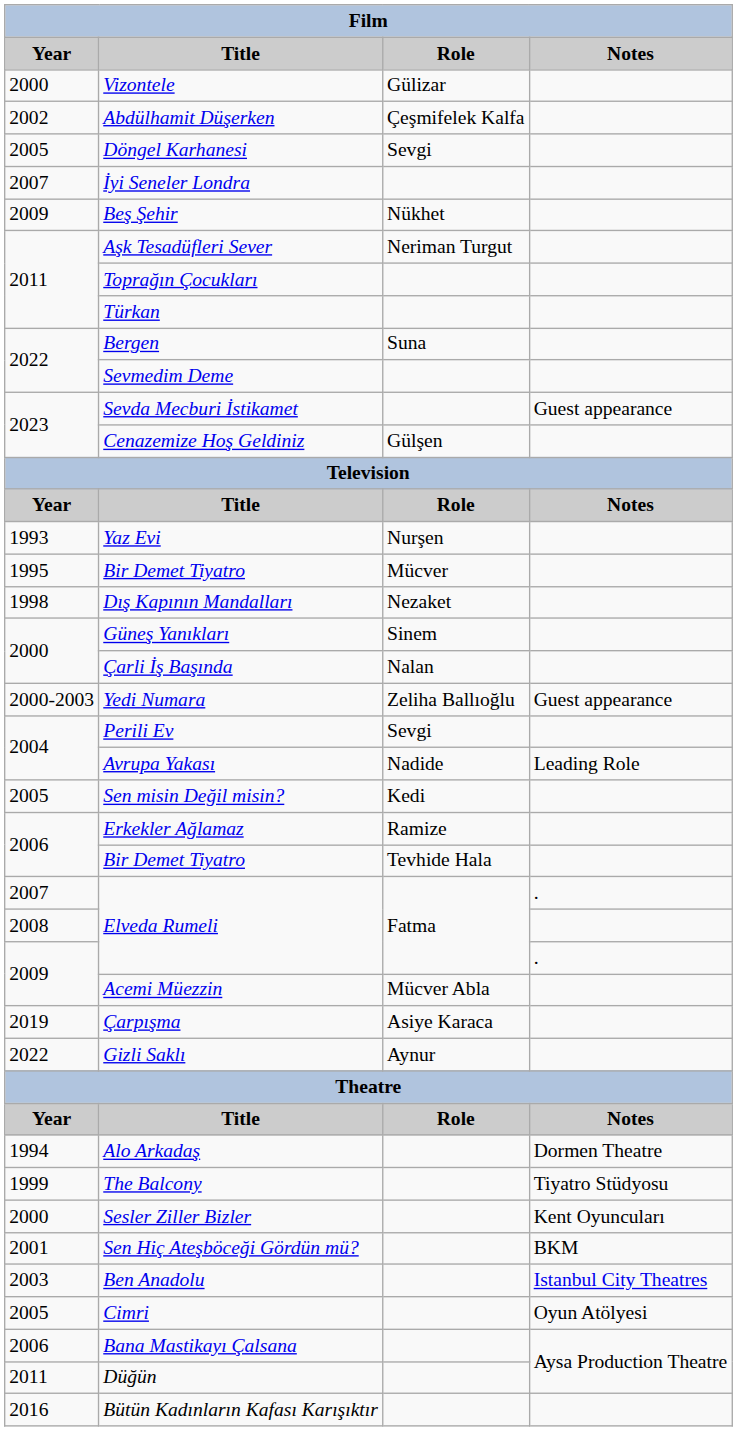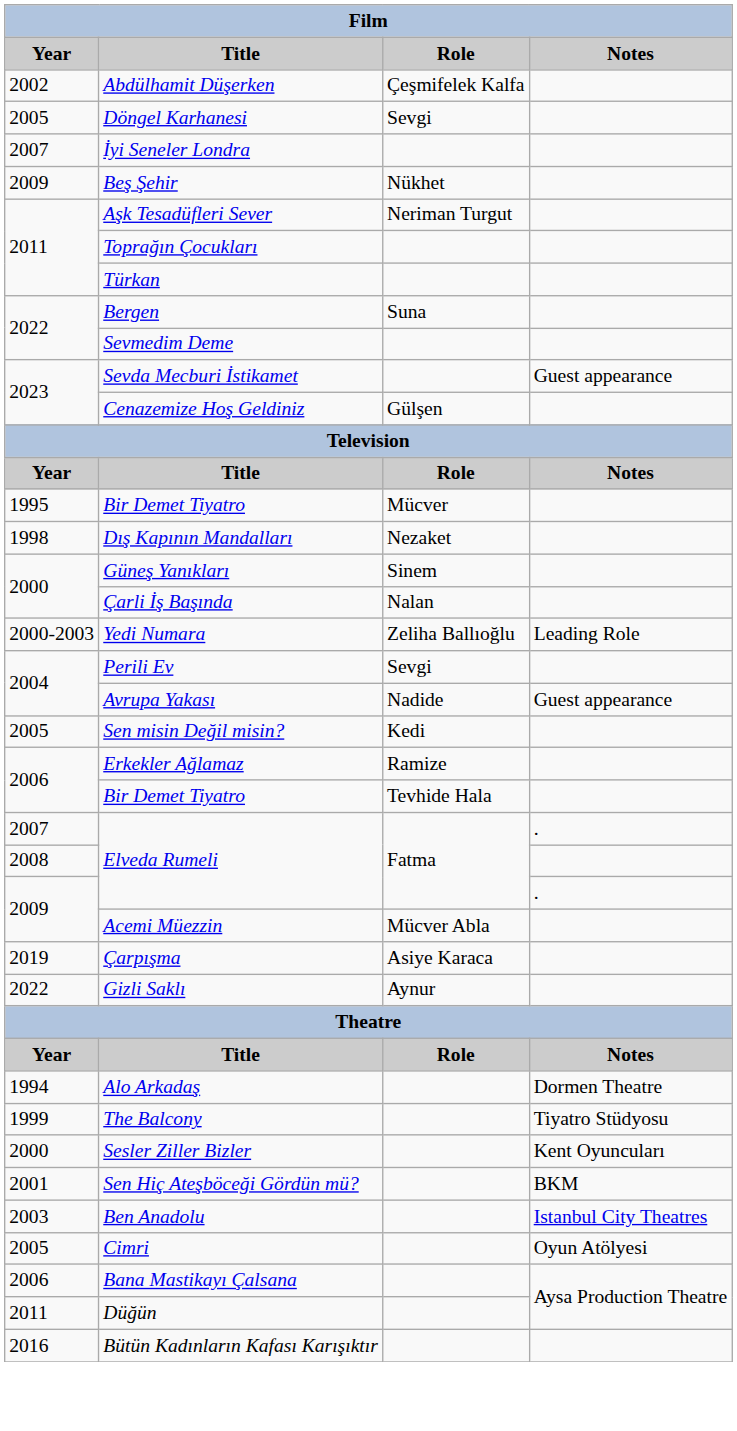 <table class="wikitable" style="font-size:90%">
 <tr>
 <th colspan="4" style="background:LightSteelBlue">Film</th>
 </tr>
 <tr>
 <th style="background:#CCCCCC">Year</th>
 <th style="background:#CCCCCC">Title</th>
 <th style="background:#CCCCCC">Role</th>
 <th style="background:#CCCCCC">Notes</th>
-</tr>
-<tr>
-<td>2000</td>
-<td><em><a href='#'>Vizontele</a></em></td>
-<td>Gülizar</td>
-<td></td>
 </tr>
 <tr>
 <td>2002</td>
 <td><em><a href='#'>Abdülhamit Düşerken</a></em></td>
 <td>Çeşmifelek Kalfa</td>
 <td></td>
 </tr>
 <tr>
 <td>2005</td>
 <td><em><a href='#'>Döngel Karhanesi</a></em></td>
 <td>Sevgi</td>
 <td></td>
 </tr>
 <tr>
 <td>2007</td>
 <td><em><a href='#'>İyi Seneler Londra</a></em></td>
 <td></td>
 <td></td>
 </tr>
 <tr>
 <td>2009</td>
 <td><em><a href='#'>Beş Şehir</a></em></td>
 <td>Nükhet</td>
 <td></td>
 </tr>
 <tr>
 <td rowspan="3">2011</td>
 <td><em><a href='#'>Aşk Tesadüfleri Sever</a></em></td>
 <td>Neriman Turgut</td>
 <td></td>
 </tr>
 <tr>
 <td><em><a href='#'>Toprağın Çocukları</a></em></td>
 <td></td>
 <td></td>
 </tr>
 <tr>
 <td><em><a href='#'>Türkan</a></em></td>
 <td></td>
 <td></td>
 </tr>
 <tr>
 <td rowspan="2">2022</td>
 <td><em><a href='#'>Bergen</a></em></td>
 <td>Suna</td>
 <td></td>
 </tr>
 <tr>
 <td><em><a href='#'>Sevmedim Deme</a></em></td>
 <td></td>
 <td></td>
 </tr>
 <tr>
 <td rowspan="2">2023</td>
 <td><em><a href='#'>Sevda Mecburi İstikamet</a></em></td>
 <td></td>
 <td>Guest appearance</td>
 </tr>
 <tr>
 <td><em><a href='#'>Cenazemize Hoş Geldiniz</a></em></td>
 <td>Gülşen</td>
 <td></td>
 </tr>
 <tr>
 <th colspan=4 style="background:LightSteelBlue">Television</th>
 </tr>
 <tr>
 <th style="background:#CCCCCC">Year</th>
 <th style="background:#CCCCCC">Title</th>
 <th style="background:#CCCCCC">Role</th>
 <th style="background:#CCCCCC">Notes</th>
 </tr>
 <tr>
-<td>1993</td>
-<td><em><a href='#'>Yaz Evi</a></em></td>
-<td>Nurşen</td>
-<td></td>
-</tr>
-<tr>
 <td>1995</td>
 <td><em><a href='#'>Bir Demet Tiyatro</a></em></td>
 <td>Mücver</td>
 <td></td>
 </tr>
 <tr>
 <td>1998</td>
 <td><em><a href='#'>Dış Kapının Mandalları</a></em></td>
 <td>Nezaket</td>
 <td></td>
 </tr>
 <tr>
 <td rowspan="2">2000</td>
 <td><em><a href='#'>Güneş Yanıkları</a></em></td>
 <td>Sinem</td>
 <td></td>
 </tr>
 <tr>
 <td><em><a href='#'>Çarli İş Başında</a></em></td>
 <td>Nalan</td>
 <td></td>
 </tr>
 <tr>
 <td>2000-2003</td>
 <td><em><a href='#'>Yedi Numara</a></em></td>
 <td>Zeliha Ballıoğlu</td>
-<td>Guest appearance</td>
+<td>Leading Role</td>
 </tr>
 <tr>
 <td rowspan="2">2004</td>
 <td><em><a href='#'>Perili Ev</a></em></td>
 <td>Sevgi</td>
 <td></td>
 </tr>
 <tr>
 <td><em><a href='#'>Avrupa Yakası</a></em></td>
 <td>Nadide</td>
-<td>Leading Role</td>
+<td>Guest appearance</td>
 </tr>
 <tr>
 <td>2005</td>
 <td><em><a href='#'>Sen misin Değil misin?</a></em></td>
 <td>Kedi</td>
 <td></td>
 </tr>
 <tr>
 <td rowspan="2">2006</td>
 <td><em><a href='#'>Erkekler Ağlamaz</a></em></td>
 <td>Ramize</td>
 <td></td>
 </tr>
 <tr>
 <td><em><a href='#'>Bir Demet Tiyatro</a></em></td>
 <td>Tevhide Hala</td>
 <td></td>
 </tr>
 <tr>
 <td>2007</td>
 <td rowspan="3"><em><a href='#'>Elveda Rumeli</a></em></td>
 <td rowspan="3">Fatma</td>
 <td>.</td>
 </tr>
 <tr>
 <td>2008</td>
 <td></td>
 </tr>
 <tr>
 <td rowspan="2">2009</td>
 <td>.</td>
 </tr>
 <tr>
 <td><em><a href='#'>Acemi Müezzin</a></em></td>
 <td>Mücver Abla</td>
 <td></td>
 </tr>
 <tr>
 <td>2019</td>
 <td><em><a href='#'>Çarpışma</a></em></td>
 <td>Asiye Karaca</td>
 <td></td>
 </tr>
 <tr>
 <td>2022</td>
 <td><em><a href='#'>Gizli Saklı</a></em></td>
 <td>Aynur</td>
 <td></td>
 </tr>
 <tr>
 <th colspan=4 style="background:LightSteelBlue">Theatre</th>
 </tr>
 <tr>
 <th style="background:#CCCCCC">Year</th>
 <th style="background:#CCCCCC">Title</th>
 <th style="background:#CCCCCC">Role</th>
 <th style="background:#CCCCCC">Notes</th>
 </tr>
 <tr>
 <td>1994</td>
 <td><em><a href='#'>Alo Arkadaş</a></em></td>
 <td></td>
 <td>Dormen Theatre</td>
 </tr>
 <tr>
 <td>1999</td>
 <td><em><a href='#'>The Balcony</a></em></td>
 <td></td>
 <td>Tiyatro Stüdyosu</td>
 </tr>
 <tr>
 <td>2000</td>
 <td><em><a href='#'>Sesler Ziller Bizler</a></em></td>
 <td></td>
 <td>Kent Oyuncuları</td>
 </tr>
 <tr>
 <td>2001</td>
 <td><em><a href='#'>Sen Hiç Ateşböceği Gördün mü?</a></em></td>
 <td></td>
 <td>BKM</td>
 </tr>
 <tr>
 <td>2003</td>
 <td><em><a href='#'>Ben Anadolu</a></em></td>
 <td></td>
 <td><a href='#'>Istanbul City Theatres</a></td>
 </tr>
 <tr>
 <td>2005</td>
 <td><em><a href='#'>Cimri</a></em></td>
 <td></td>
 <td>Oyun Atölyesi</td>
 </tr>
 <tr>
 <td>2006</td>
 <td><em><a href='#'>Bana Mastikayı Çalsana</a></em></td>
 <td></td>
 <td rowspan="2">Aysa Production Theatre</td>
 </tr>
 <tr>
 <td>2011</td>
 <td><em>Düğün</em></td>
 <td></td>
 </tr>
 <tr>
 <td>2016</td>
 <td><em>Bütün Kadınların Kafası Karışıktır</em></td>
 <td></td>
 <td></td>
 </tr>
 </table>
